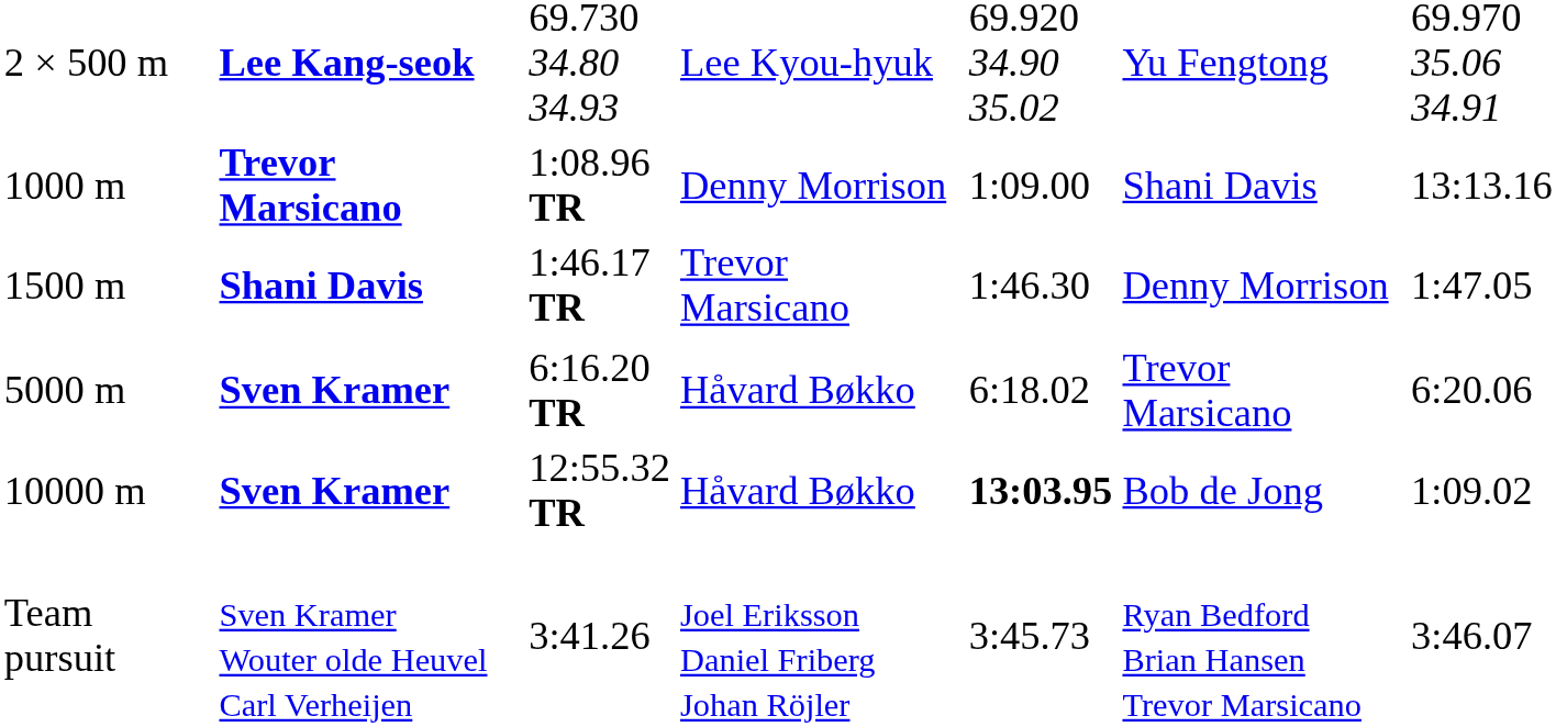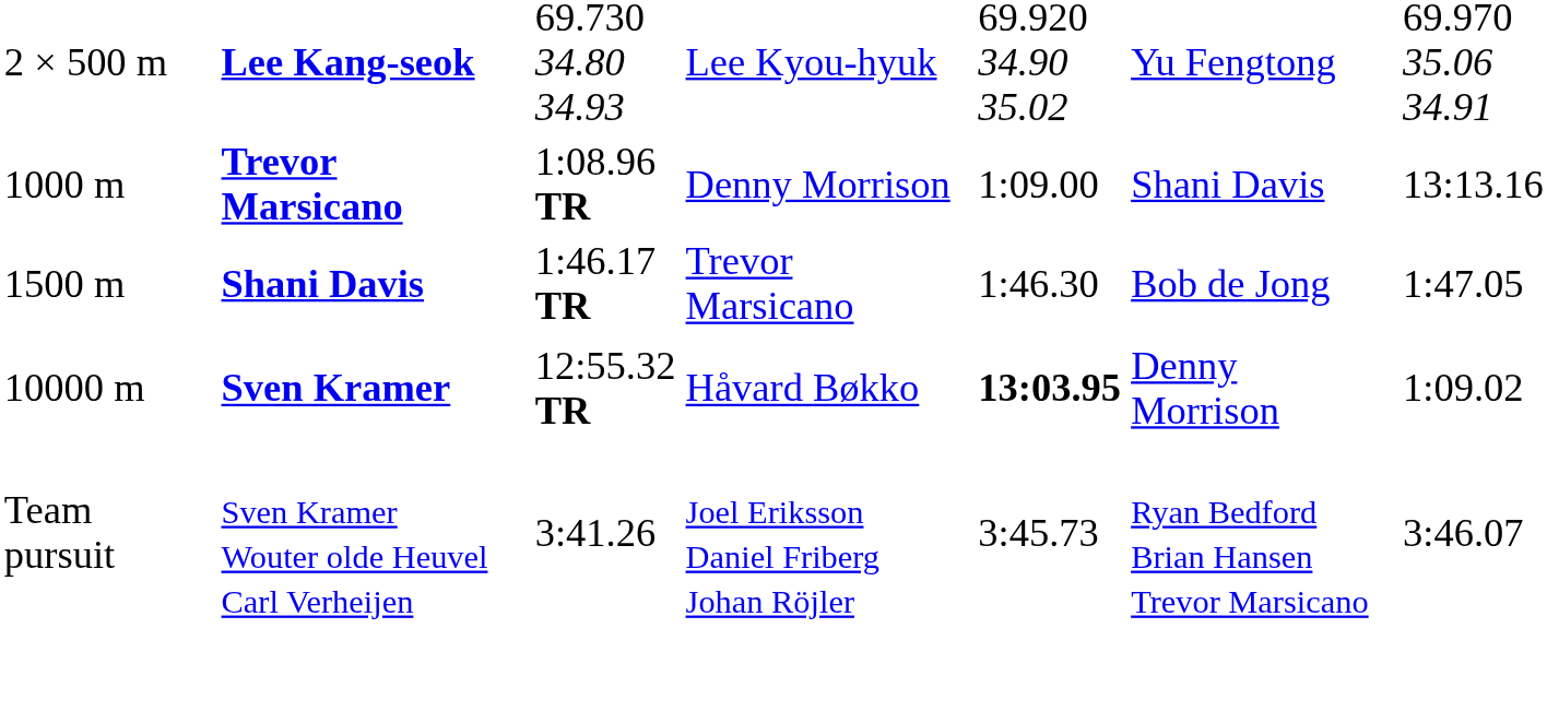 <table>
 <tr>
 <td>2 × 500 m<br></td>
 <td><strong><a href='#'>Lee Kang-seok</a></strong><br><small></small></td>
 <td>69.730<br><em>34.80<br>34.93</em></td>
 <td><a href='#'>Lee Kyou-hyuk</a><br><small></small></td>
 <td>69.920<br><em>34.90<br>35.02</em></td>
 <td><a href='#'>Yu Fengtong</a><br><small></small></td>
 <td>69.970<br><em>35.06<br>34.91</em></td>
 </tr>
 <tr>
 <td>1000 m<br></td>
 <td><strong><a href='#'>Trevor Marsicano</a></strong><br><small></small></td>
 <td>1:08.96<br><strong>TR</strong></td>
 <td><a href='#'>Denny Morrison</a><br><small></small></td>
 <td>1:09.00</td>
 <td><a href='#'>Shani Davis</a><br><small></small></td>
 <td>13:13.16</td>
 </tr>
 <tr>
 <td>1500 m<br></td>
 <td><strong><a href='#'>Shani Davis</a></strong><br><small></small></td>
 <td>1:46.17<br><strong>TR</strong></td>
 <td><a href='#'>Trevor Marsicano</a><br><small></small></td>
 <td>1:46.30</td>
-<td><a href='#'>Denny Morrison</a><br><small></small></td>
+<td><a href='#'>Bob de Jong</a><br><small></small></td>
 <td>1:47.05</td>
 </tr>
 <tr>
-</tr>
-<tr>
-<td>5000 m<br></td>
-<td><strong><a href='#'>Sven Kramer</a></strong><br><small></small></td>
-<td>6:16.20<br><strong>TR</strong></td>
-<td><a href='#'>Håvard Bøkko</a><br><small></small></td>
-<td>6:18.02</td>
-<td><a href='#'>Trevor Marsicano</a><br><small></small></td>
-<td>6:20.06</td>
 </tr>
 <tr>
 <td>10000 m<br></td>
 <td><strong><a href='#'>Sven Kramer</a></strong><br><small></small></td>
 <td>12:55.32<br><strong>TR</strong></td>
 <td><a href='#'>Håvard Bøkko</a><br><small></small></td>
 <td><strong>13:03.95</strong></td>
-<td><a href='#'>Bob de Jong</a><br><small></small></td>
+<td><a href='#'>Denny Morrison</a><br><small></small></td>
 <td>1:09.02</td>
 </tr>
 <tr>
 <td>Team pursuit<br></td>
 <td><strong></strong><br><small><a href='#'>Sven Kramer</a><br><a href='#'>Wouter olde Heuvel</a><br><a href='#'>Carl Verheijen</a></small></td>
 <td>3:41.26</td>
 <td><br><small><a href='#'>Joel Eriksson</a><br><a href='#'>Daniel Friberg</a><br><a href='#'>Johan Röjler</a></small></td>
 <td>3:45.73</td>
 <td><br><small><a href='#'>Ryan Bedford</a><br><a href='#'>Brian Hansen</a><br><a href='#'>Trevor Marsicano</a></small></td>
 <td>3:46.07</td>
 </tr>
 <tr>
 </tr>
 </table>
